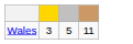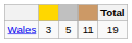 <table class="wikitable">
 <tr>
 <th></th>
 <th style="background-color:gold">        </th>
 <th style="background-color:silver">      </th>
 <th style="background-color:#CC9966">      </th>
+<th>Total</th>
 </tr>
 <tr align="center">
 <td> <a href='#'>Wales</a></td>
 <td>3</td>
 <td>5</td>
 <td>11</td>
+<td>19</td>
 </tr>
 </table>
